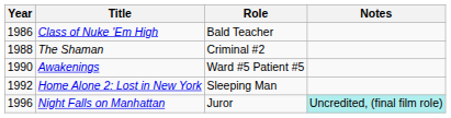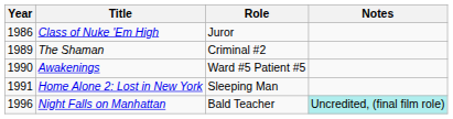 <table class="wikitable">
 <tr>
 <th>Year</th>
 <th>Title</th>
 <th>Role</th>
 <th>Notes</th>
 </tr>
 <tr>
 <td>1986</td>
 <td><em><a href='#'>Class of Nuke 'Em High</a></em></td>
-<td>Bald Teacher</td>
+<td>Juror</td>
 <td></td>
 </tr>
 <tr>
-<td>1988</td>
+<td>1989</td>
 <td><em>The Shaman</em></td>
 <td>Criminal #2</td>
 <td></td>
 </tr>
 <tr>
 <td>1990</td>
 <td><em><a href='#'>Awakenings</a></em></td>
 <td>Ward #5 Patient #5</td>
 <td></td>
 </tr>
 <tr>
-<td>1992</td>
+<td>1991</td>
 <td><em><a href='#'>Home Alone 2: Lost in New York</a></em></td>
 <td>Sleeping Man</td>
 <td></td>
 </tr>
 <tr>
 <td>1996</td>
 <td><em><a href='#'>Night Falls on Manhattan</a></em></td>
-<td>Juror</td>
+<td>Bald Teacher</td>
 <td style="background: paleturquoise;">Uncredited, (final film role)</td>
 </tr>
 </table>
